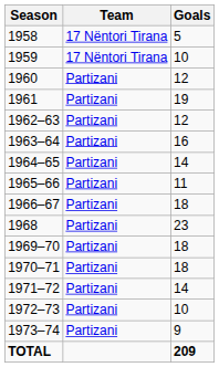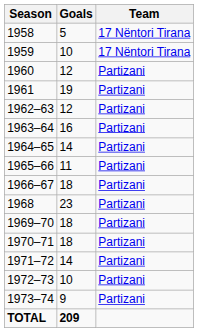 <table class="wikitable">
 <tr>
 <th>Season</th>
+<th>Goals</th>
 <th>Team</th>
-<th>Goals</th>
 </tr>
 <tr>
 <td>1958</td>
+<td>5</td>
 <td><a href='#'>17 Nëntori Tirana</a></td>
-<td>5</td>
 </tr>
 <tr>
 <td>1959</td>
+<td>10</td>
 <td><a href='#'>17 Nëntori Tirana</a></td>
-<td>10</td>
 </tr>
 <tr>
 <td>1960</td>
+<td>12</td>
 <td><a href='#'>Partizani</a></td>
-<td>12</td>
 </tr>
 <tr>
 <td>1961</td>
+<td>19</td>
 <td><a href='#'>Partizani</a></td>
-<td>19</td>
 </tr>
 <tr>
 <td>1962–63</td>
+<td>12</td>
 <td><a href='#'>Partizani</a></td>
-<td>12</td>
 </tr>
 <tr>
 <td>1963–64</td>
+<td>16</td>
 <td><a href='#'>Partizani</a></td>
-<td>16</td>
 </tr>
 <tr>
 <td>1964–65</td>
+<td>14</td>
 <td><a href='#'>Partizani</a></td>
-<td>14</td>
 </tr>
 <tr>
 <td>1965–66</td>
+<td>11</td>
 <td><a href='#'>Partizani</a></td>
-<td>11</td>
 </tr>
 <tr>
 <td>1966–67</td>
+<td>18</td>
 <td><a href='#'>Partizani</a></td>
-<td>18</td>
 </tr>
 <tr>
 <td>1968</td>
+<td>23</td>
 <td><a href='#'>Partizani</a></td>
-<td>23</td>
 </tr>
 <tr>
 <td>1969–70</td>
+<td>18</td>
 <td><a href='#'>Partizani</a></td>
-<td>18</td>
 </tr>
 <tr>
 <td>1970–71</td>
+<td>18</td>
 <td><a href='#'>Partizani</a></td>
-<td>18</td>
 </tr>
 <tr>
 <td>1971–72</td>
+<td>14</td>
 <td><a href='#'>Partizani</a></td>
-<td>14</td>
 </tr>
 <tr>
 <td>1972–73</td>
+<td>10</td>
 <td><a href='#'>Partizani</a></td>
-<td>10</td>
 </tr>
 <tr>
 <td>1973–74</td>
+<td>9</td>
 <td><a href='#'>Partizani</a></td>
-<td>9</td>
 </tr>
 <tr>
 <td><strong>TOTAL</strong></td>
+<td><strong>209</strong></td>
 <td></td>
-<td><strong>209</strong></td>
 </tr>
 </table>
